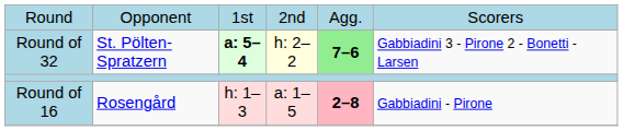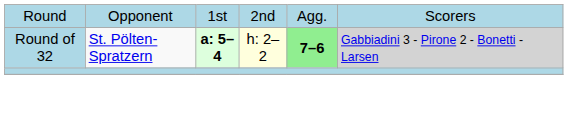 <table class="wikitable" style="text-align:center">
 <tr bgcolor=lightblue>
 <td width=150px>Round</td>
 <td width=200px>Opponent</td>
 <td width=80px>1st</td>
 <td width=80px>2nd</td>
 <td width=80px>Agg.</td>
 <td width=600px>Scorers</td>
 </tr>
 <tr>
 <td bgcolor=lightblue>Round of 32</td>
 <td align=left> <a href='#'>St. Pölten-Spratzern</a></td>
 <td bgcolor="#ddffdd"><strong>a: 5–4</strong></td>
 <td bgcolor="#ffffdd">h: 2–2</td>
 <td bgcolor=lightgreen><strong>7–6</strong></td>
-<td align=left><small><a href='#'>Gabbiadini</a> 3 - <a href='#'>Pirone</a> 2 - <a href='#'>Bonetti</a> - <a href='#'>Larsen</a></small></td>
+<td align=left style="background: lightgrey;"><small><a href='#'>Gabbiadini</a> 3 - <a href='#'>Pirone</a> 2 - <a href='#'>Bonetti</a> - <a href='#'>Larsen</a></small></td>
 </tr>
 <tr bgcolor=lightblue>
 <td colspan=6></td>
 </tr>
 <tr>
-<td bgcolor=lightblue>Round of 16</td>
-<td align=left> <a href='#'>Rosengård</a></td>
-<td bgcolor="#ffdddd">h: 1–3</td>
-<td bgcolor="#ffdddd">a: 1–5</td>
-<td bgcolor=lightpink><strong>2–8</strong></td>
-<td align=left><small><a href='#'>Gabbiadini</a> - <a href='#'>Pirone</a></small></td>
-</tr>
-<tr>
 </tr>
 </table>
